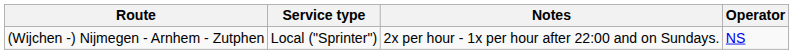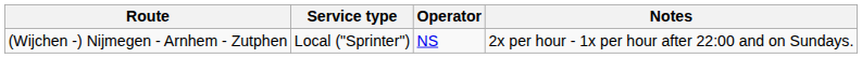 <table class="wikitable">
 <tr>
 <th>Route</th>
 <th>Service type</th>
+<th>Operator</th>
 <th>Notes</th>
-<th>Operator</th>
 </tr>
 <tr>
 <td>(Wijchen -) Nijmegen - Arnhem - Zutphen</td>
 <td>Local ("Sprinter")</td>
+<td><a href='#'>NS</a></td>
 <td>2x per hour - 1x per hour after 22:00 and on Sundays.</td>
-<td><a href='#'>NS</a></td>
 </tr>
 </table>
